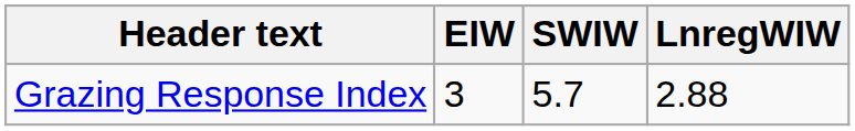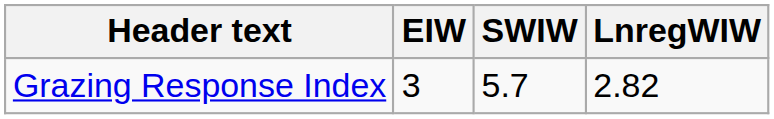 <table class="wikitable">
 <tr>
 <th>Header text</th>
 <th>EIW</th>
 <th>SWIW</th>
 <th>LnregWIW</th>
 </tr>
 <tr>
 <td><a href='#'>Grazing Response Index</a></td>
 <td>3</td>
 <td>5.7</td>
-<td>2.88</td>
+<td>2.82</td>
 </tr>
 </table>
